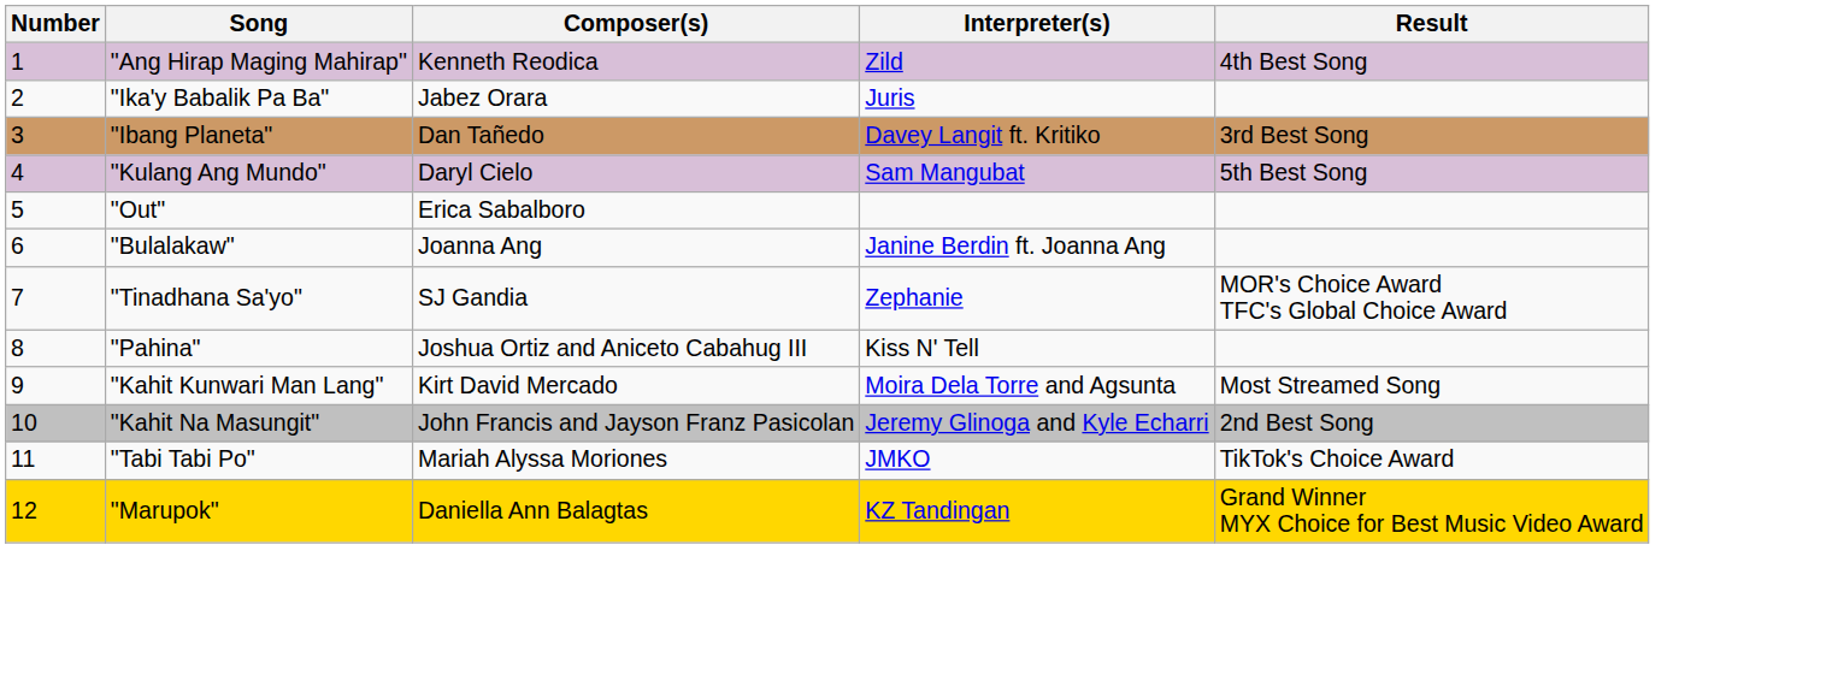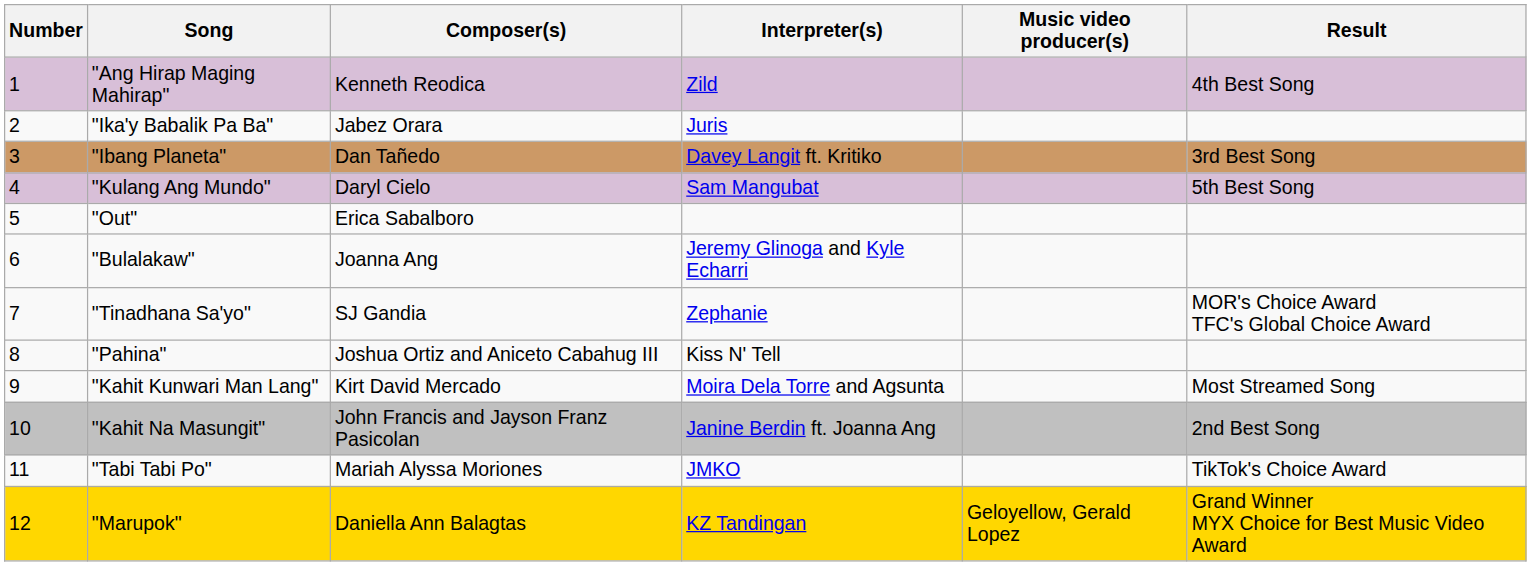 <table class="wikitable">
 <tr>
 <th>Number</th>
 <th>Song</th>
 <th>Composer(s)</th>
 <th>Interpreter(s)</th>
+<th>Music video producer(s)</th>
 <th>Result</th>
 </tr>
 <tr bgcolor="D8BFD8">
 <td>1</td>
 <td>"Ang Hirap Maging Mahirap"</td>
 <td>Kenneth Reodica</td>
 <td><a href='#'>Zild</a></td>
+<td></td>
 <td>4th Best Song</td>
 </tr>
 <tr>
 <td>2</td>
 <td>"Ika'y Babalik Pa Ba"</td>
 <td>Jabez Orara</td>
 <td><a href='#'>Juris</a></td>
 <td></td>
+<td></td>
 </tr>
 <tr bgcolor="CC9966">
 <td>3</td>
 <td>"Ibang Planeta"</td>
 <td>Dan Tañedo</td>
 <td><a href='#'>Davey Langit</a> ft. Kritiko</td>
+<td></td>
 <td>3rd Best Song</td>
 </tr>
 <tr bgcolor="D8BFD8">
 <td>4</td>
 <td>"Kulang Ang Mundo"</td>
 <td>Daryl Cielo</td>
 <td><a href='#'>Sam Mangubat</a></td>
+<td></td>
 <td>5th Best Song</td>
 </tr>
 <tr>
 <td>5</td>
 <td>"Out"</td>
 <td>Erica Sabalboro</td>
 <td></td>
 <td></td>
+<td></td>
 </tr>
 <tr>
 <td>6</td>
 <td>"Bulalakaw"</td>
 <td>Joanna Ang</td>
-<td><a href='#'>Janine Berdin</a> ft. Joanna Ang</td>
+<td><a href='#'>Jeremy Glinoga</a> and <a href='#'>Kyle Echarri</a></td>
+<td></td>
 <td></td>
 </tr>
 <tr>
 <td>7</td>
 <td>"Tinadhana Sa'yo"</td>
 <td>SJ Gandia</td>
 <td><a href='#'>Zephanie</a></td>
+<td></td>
 <td>MOR's Choice Award<br>TFC's Global Choice Award</td>
 </tr>
 <tr>
 <td>8</td>
 <td>"Pahina"</td>
 <td>Joshua Ortiz and Aniceto Cabahug III</td>
 <td>Kiss N' Tell</td>
 <td></td>
+<td></td>
 </tr>
 <tr>
 <td>9</td>
 <td>"Kahit Kunwari Man Lang"</td>
 <td>Kirt David Mercado</td>
 <td><a href='#'>Moira Dela Torre</a> and Agsunta</td>
+<td></td>
 <td>Most Streamed Song</td>
 </tr>
 <tr bgcolor="silver">
 <td>10</td>
 <td>"Kahit Na Masungit"</td>
 <td>John Francis and Jayson Franz Pasicolan</td>
-<td><a href='#'>Jeremy Glinoga</a> and <a href='#'>Kyle Echarri</a></td>
+<td><a href='#'>Janine Berdin</a> ft. Joanna Ang</td>
+<td></td>
 <td>2nd Best Song</td>
 </tr>
 <tr>
 <td>11</td>
 <td>"Tabi Tabi Po"</td>
 <td>Mariah Alyssa Moriones</td>
 <td><a href='#'>JMKO</a></td>
+<td></td>
 <td>TikTok's Choice Award</td>
 </tr>
 <tr bgcolor="gold">
 <td>12</td>
 <td>"Marupok"</td>
 <td>Daniella Ann Balagtas</td>
 <td><a href='#'>KZ Tandingan</a></td>
+<td>Geloyellow, Gerald Lopez</td>
 <td>Grand Winner<br>MYX Choice for Best Music Video Award</td>
 </tr>
 </table>
